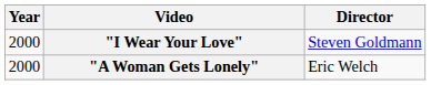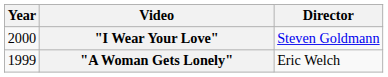 <table class="wikitable plainrowheaders">
 <tr>
 <th>Year</th>
 <th style="width:16em;">Video</th>
 <th>Director</th>
 </tr>
 <tr>
 <td>2000</td>
 <th scope="row">"I Wear Your Love"</th>
 <td><a href='#'>Steven Goldmann</a></td>
 </tr>
 <tr>
-<td>2000</td>
+<td>1999</td>
 <th scope="row">"A Woman Gets Lonely"</th>
 <td>Eric Welch</td>
 </tr>
 </table>
